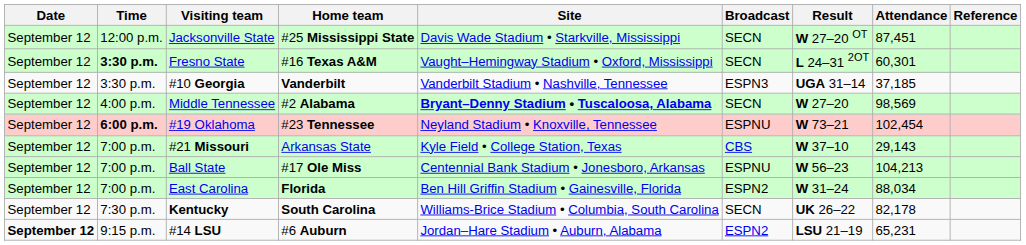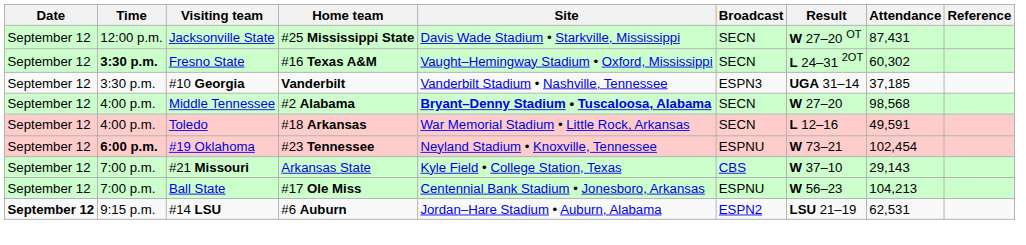 <table class="wikitable" style="font-size:95%;">
 <tr>
 <th>Date</th>
 <th>Time</th>
 <th>Visiting team</th>
 <th>Home team</th>
 <th>Site</th>
 <th>Broadcast</th>
 <th>Result</th>
 <th>Attendance</th>
 <th class="unsortable">Reference</th>
 </tr>
 <tr bgcolor="#ccffcc">
 <td>September 12</td>
 <td>12:00 p.m.</td>
 <td><a href='#'>Jacksonville State</a></td>
 <td>#25 <strong>Mississippi State</strong></td>
 <td><a href='#'>Davis Wade Stadium</a> • <a href='#'>Starkville, Mississippi</a></td>
 <td>SECN</td>
 <td><strong>W</strong> 27–20 <sup>OT</sup></td>
-<td>87,451</td>
+<td>87,431</td>
 <td></td>
 </tr>
 <tr bgcolor="#ccffcc">
 <td>September 12</td>
 <td><strong>3:30 p.m.</strong></td>
 <td><a href='#'>Fresno State</a></td>
 <td>#16 <strong>Texas A&M</strong></td>
 <td><a href='#'>Vaught–Hemingway Stadium</a> • <a href='#'>Oxford, Mississippi</a></td>
 <td>SECN</td>
 <td><strong>L</strong> 24–31 <sup>2OT</sup></td>
-<td>60,301</td>
+<td>60,302</td>
 <td></td>
 </tr>
 <tr bgcolor=>
 <td>September 12</td>
 <td>3:30 p.m.</td>
 <td>#10 <strong>Georgia</strong></td>
 <td><strong>Vanderbilt</strong></td>
 <td><a href='#'>Vanderbilt Stadium</a> • <a href='#'>Nashville, Tennessee</a></td>
 <td>ESPN3</td>
 <td><strong>UGA</strong> 31–14</td>
 <td>37,185</td>
 <td></td>
 </tr>
 <tr bgcolor="#ccffcc">
 <td>September 12</td>
 <td>4:00 p.m.</td>
 <td><a href='#'>Middle Tennessee</a></td>
 <td>#2 <strong>Alabama</strong></td>
 <td><strong><a href='#'>Bryant–Denny Stadium</a> • <a href='#'>Tuscaloosa, Alabama</a></strong></td>
 <td>SECN</td>
 <td><strong>W</strong> 27–20</td>
-<td>98,569</td>
+<td>98,568</td>
+<td></td>
+</tr>
+<tr bgcolor="#ffcccc">
+<td>September 12</td>
+<td>4:00 p.m.</td>
+<td><a href='#'>Toledo</a></td>
+<td>#18 <strong>Arkansas</strong></td>
+<td><a href='#'>War Memorial Stadium</a> • <a href='#'>Little Rock, Arkansas</a></td>
+<td>SECN</td>
+<td><strong>L</strong> 12–16</td>
+<td>49,591</td>
 <td></td>
 </tr>
 <tr bgcolor="#ffcccc">
 <td>September 12</td>
 <td><strong>6:00 p.m.</strong></td>
 <td><a href='#'>#19 Oklahoma</a></td>
 <td>#23 <strong>Tennessee</strong></td>
 <td><a href='#'>Neyland Stadium</a> • <a href='#'>Knoxville, Tennessee</a></td>
 <td>ESPNU</td>
 <td><strong>W</strong> 73–21</td>
 <td>102,454</td>
 <td></td>
 </tr>
 <tr bgcolor="#ccffcc">
 <td>September 12</td>
 <td>7:00 p.m.</td>
 <td>#21 <strong>Missouri</strong></td>
 <td><a href='#'>Arkansas State</a></td>
 <td><a href='#'>Kyle Field</a> • <a href='#'>College Station, Texas</a></td>
 <td><a href='#'>CBS</a></td>
 <td><strong>W</strong> 37–10</td>
 <td>29,143</td>
 <td></td>
 </tr>
 <tr bgcolor="#ccffcc">
 <td>September 12</td>
 <td>7:00 p.m.</td>
 <td><a href='#'>Ball State</a></td>
 <td>#17 <strong>Ole Miss</strong></td>
 <td><a href='#'>Centennial Bank Stadium</a> • <a href='#'>Jonesboro, Arkansas</a></td>
 <td>ESPNU</td>
 <td><strong>W</strong> 56–23</td>
 <td>104,213</td>
 <td></td>
 </tr>
-<tr bgcolor="#ccffcc">
-<td>September 12</td>
-<td>7:00 p.m.</td>
-<td><a href='#'>East Carolina</a></td>
-<td><strong>Florida</strong></td>
-<td><a href='#'>Ben Hill Griffin Stadium</a> • <a href='#'>Gainesville, Florida</a></td>
-<td>ESPN2</td>
-<td><strong>W</strong> 31–24</td>
-<td>88,034</td>
-<td></td>
-</tr>
-<tr bgcolor=>
-<td>September 12</td>
-<td>7:30 p.m.</td>
-<td><strong>Kentucky</strong></td>
-<td><strong>South Carolina</strong></td>
-<td><a href='#'>Williams-Brice Stadium</a> • <a href='#'>Columbia, South Carolina</a></td>
-<td>SECN</td>
-<td><strong>UK</strong> 26–22</td>
-<td>82,178</td>
-<td></td>
-</tr>
 <tr bgcolor=>
 <td><strong>September 12</strong></td>
 <td>9:15 p.m.</td>
 <td>#14 <strong>LSU</strong></td>
 <td>#6 <strong>Auburn</strong></td>
 <td><a href='#'>Jordan–Hare Stadium</a> • <a href='#'>Auburn, Alabama</a></td>
 <td><a href='#'>ESPN2</a></td>
 <td><strong>LSU</strong> 21–19</td>
-<td>65,231</td>
+<td>62,531</td>
 <td></td>
 </tr>
 </table>
